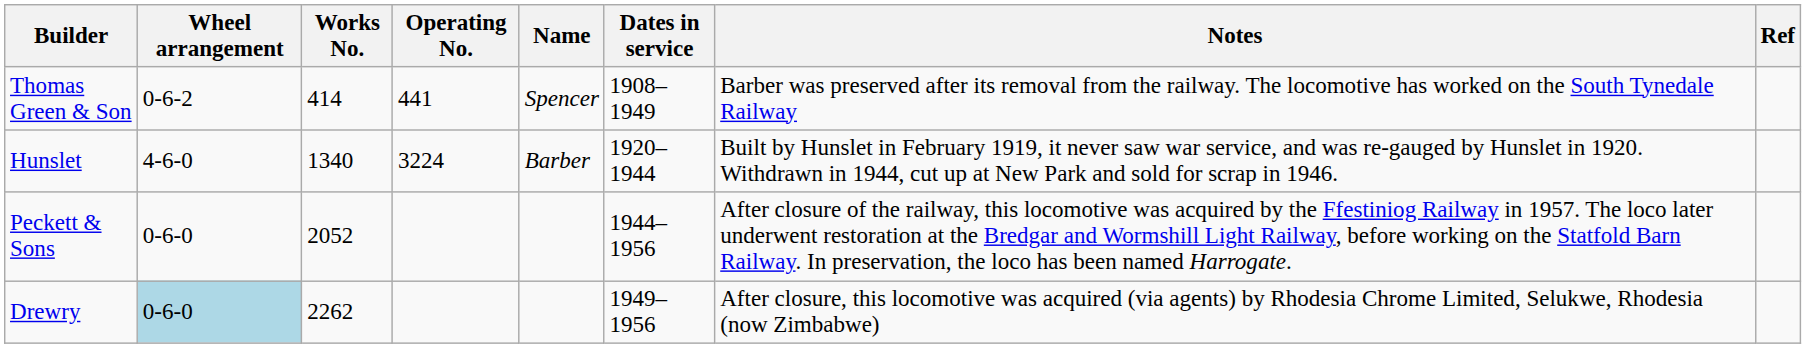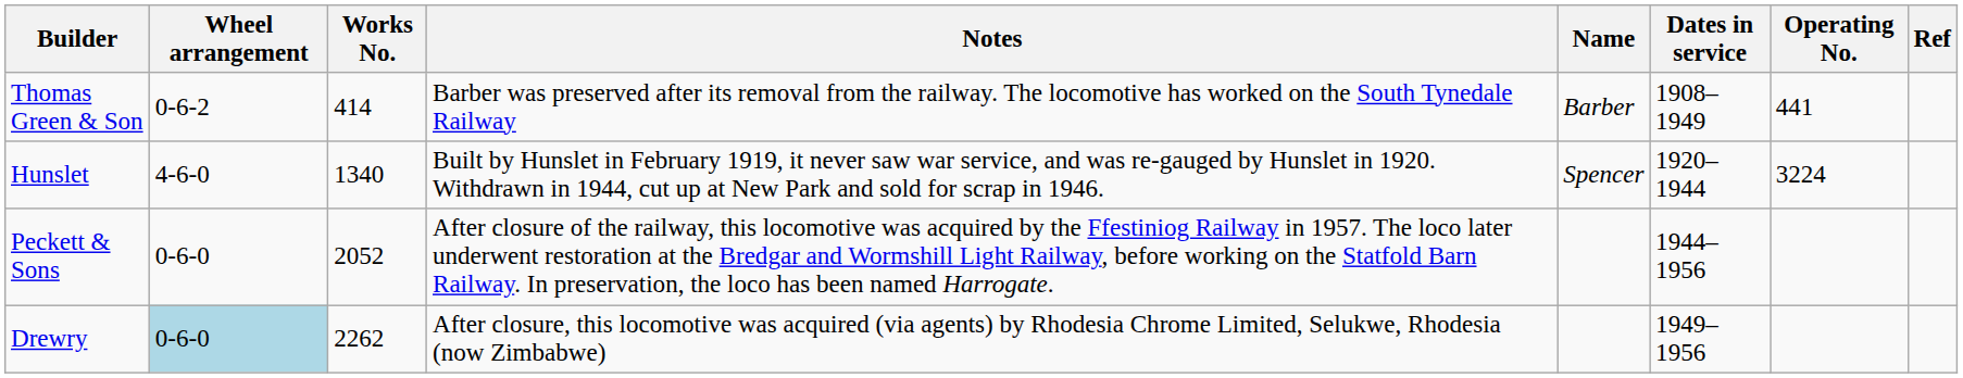 <table class="wikitable">
 <tr>
 <th>Builder</th>
 <th>Wheel arrangement</th>
 <th>Works No.</th>
-<th>Operating No.</th>
+<th>Notes</th>
 <th>Name</th>
 <th>Dates in service</th>
-<th>Notes</th>
+<th>Operating No.</th>
 <th>Ref</th>
 </tr>
 <tr>
 <td><a href='#'>Thomas Green & Son</a></td>
 <td>0-6-2</td>
 <td>414</td>
+<td>Barber was preserved after its removal from the railway. The locomotive has worked on the <a href='#'>South Tynedale Railway</a></td>
+<td><em>Barber</em></td>
+<td>1908–1949</td>
 <td>441</td>
-<td><em>Spencer</em></td>
-<td>1908–1949</td>
-<td>Barber was preserved after its removal from the railway. The locomotive has worked on the <a href='#'>South Tynedale Railway</a></td>
 <td></td>
 </tr>
 <tr>
 <td><a href='#'>Hunslet</a></td>
 <td>4-6-0</td>
 <td>1340</td>
+<td>Built by Hunslet in February 1919, it never saw war service, and was re-gauged by Hunslet in 1920. Withdrawn in 1944, cut up at New Park and sold for scrap in 1946.</td>
+<td><em>Spencer</em></td>
+<td>1920–1944</td>
 <td>3224</td>
-<td><em>Barber</em></td>
-<td>1920–1944</td>
-<td>Built by Hunslet in February 1919, it never saw war service, and was re-gauged by Hunslet in 1920. Withdrawn in 1944, cut up at New Park and sold for scrap in 1946.</td>
 <td></td>
 </tr>
 <tr>
 <td><a href='#'>Peckett & Sons</a></td>
 <td>0-6-0</td>
 <td>2052</td>
-<td></td>
+<td>After closure of the railway, this locomotive was acquired by the <a href='#'>Ffestiniog Railway</a> in 1957. The loco later underwent restoration at the <a href='#'>Bredgar and Wormshill Light Railway</a>, before working on the <a href='#'>Statfold Barn Railway</a>. In preservation, the loco has been named <em>Harrogate</em>.</td>
 <td></td>
 <td>1944–1956</td>
-<td>After closure of the railway, this locomotive was acquired by the <a href='#'>Ffestiniog Railway</a> in 1957. The loco later underwent restoration at the <a href='#'>Bredgar and Wormshill Light Railway</a>, before working on the <a href='#'>Statfold Barn Railway</a>. In preservation, the loco has been named <em>Harrogate</em>.</td>
+<td></td>
 <td></td>
 </tr>
 <tr>
 <td><a href='#'>Drewry</a></td>
 <td style="background: lightblue;">0-6-0</td>
 <td>2262</td>
-<td></td>
+<td>After closure, this locomotive was acquired (via agents) by Rhodesia Chrome Limited, Selukwe, Rhodesia (now Zimbabwe)</td>
 <td></td>
 <td>1949–1956</td>
-<td>After closure, this locomotive was acquired (via agents) by Rhodesia Chrome Limited, Selukwe, Rhodesia (now Zimbabwe)</td>
+<td></td>
 <td></td>
 </tr>
 </table>
